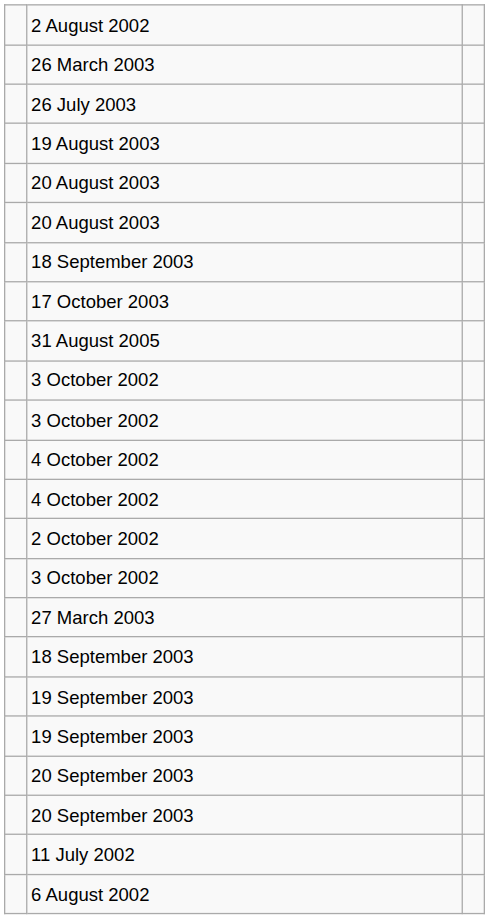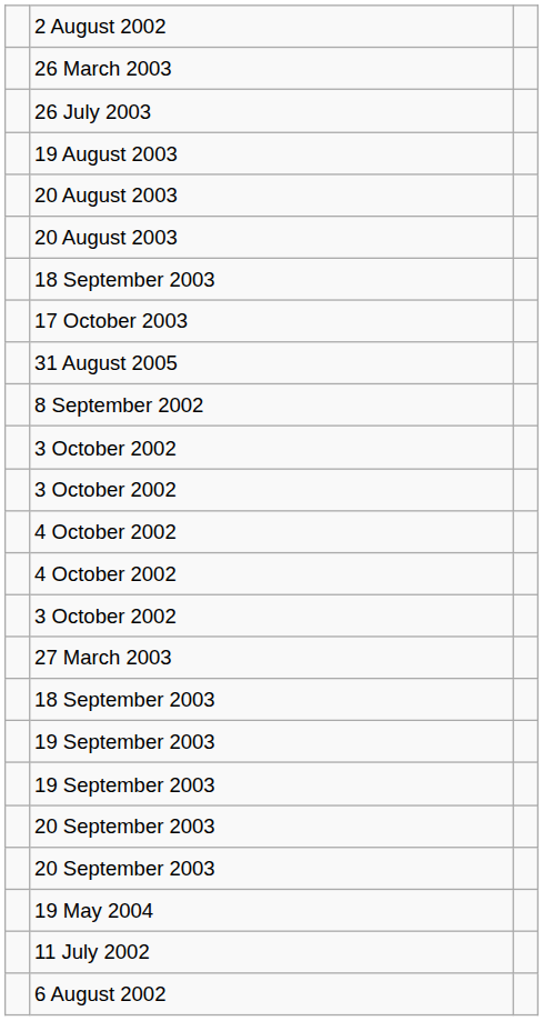 <table class="wikitable" style="font-size: 89%; float: left; width: 26em; margin-right: 1em; height: 700px">
 <tr>
 <td></td>
 <td>2 August 2002</td>
 <td></td>
 </tr>
 <tr>
 <td></td>
 <td>26 March 2003</td>
 <td></td>
 </tr>
 <tr>
 <td></td>
 <td>26 July 2003</td>
 <td></td>
 </tr>
 <tr>
 <td></td>
 <td>19 August 2003</td>
 <td></td>
 </tr>
 <tr>
 <td></td>
 <td>20 August 2003</td>
 <td></td>
 </tr>
 <tr>
 <td></td>
 <td>20 August 2003</td>
 <td></td>
 </tr>
 <tr>
 <td></td>
 <td>18 September 2003</td>
 <td></td>
 </tr>
 <tr>
 <td></td>
 <td>17 October 2003</td>
 <td></td>
 </tr>
 <tr>
 <td></td>
 <td>31 August 2005</td>
 <td></td>
 </tr>
 <tr>
 <td></td>
+<td>8 September 2002</td>
+<td></td>
+</tr>
+<tr>
+<td></td>
 <td>3 October 2002</td>
 <td></td>
 </tr>
 <tr>
 <td></td>
 <td>3 October 2002</td>
 <td></td>
 </tr>
 <tr>
 <td></td>
 <td>4 October 2002</td>
 <td></td>
 </tr>
 <tr>
 <td></td>
 <td>4 October 2002</td>
-<td></td>
-</tr>
-<tr>
-<td></td>
-<td>2 October 2002</td>
 <td></td>
 </tr>
 <tr>
 <td></td>
 <td>3 October 2002</td>
 <td></td>
 </tr>
 <tr>
 <td></td>
 <td>27 March 2003</td>
 <td></td>
 </tr>
 <tr>
 <td></td>
 <td>18 September 2003</td>
 <td></td>
 </tr>
 <tr>
 <td></td>
 <td>19 September 2003</td>
 <td></td>
 </tr>
 <tr>
 <td></td>
 <td>19 September 2003</td>
 <td></td>
 </tr>
 <tr>
 <td></td>
 <td>20 September 2003</td>
 <td></td>
 </tr>
 <tr>
 <td></td>
 <td>20 September 2003</td>
 <td></td>
 </tr>
 <tr>
 <td></td>
+<td>19 May 2004</td>
+<td></td>
+</tr>
+<tr>
+<td></td>
 <td>11 July 2002</td>
 <td></td>
 </tr>
 <tr>
 <td></td>
 <td>6 August 2002</td>
 <td></td>
 </tr>
 </table>
